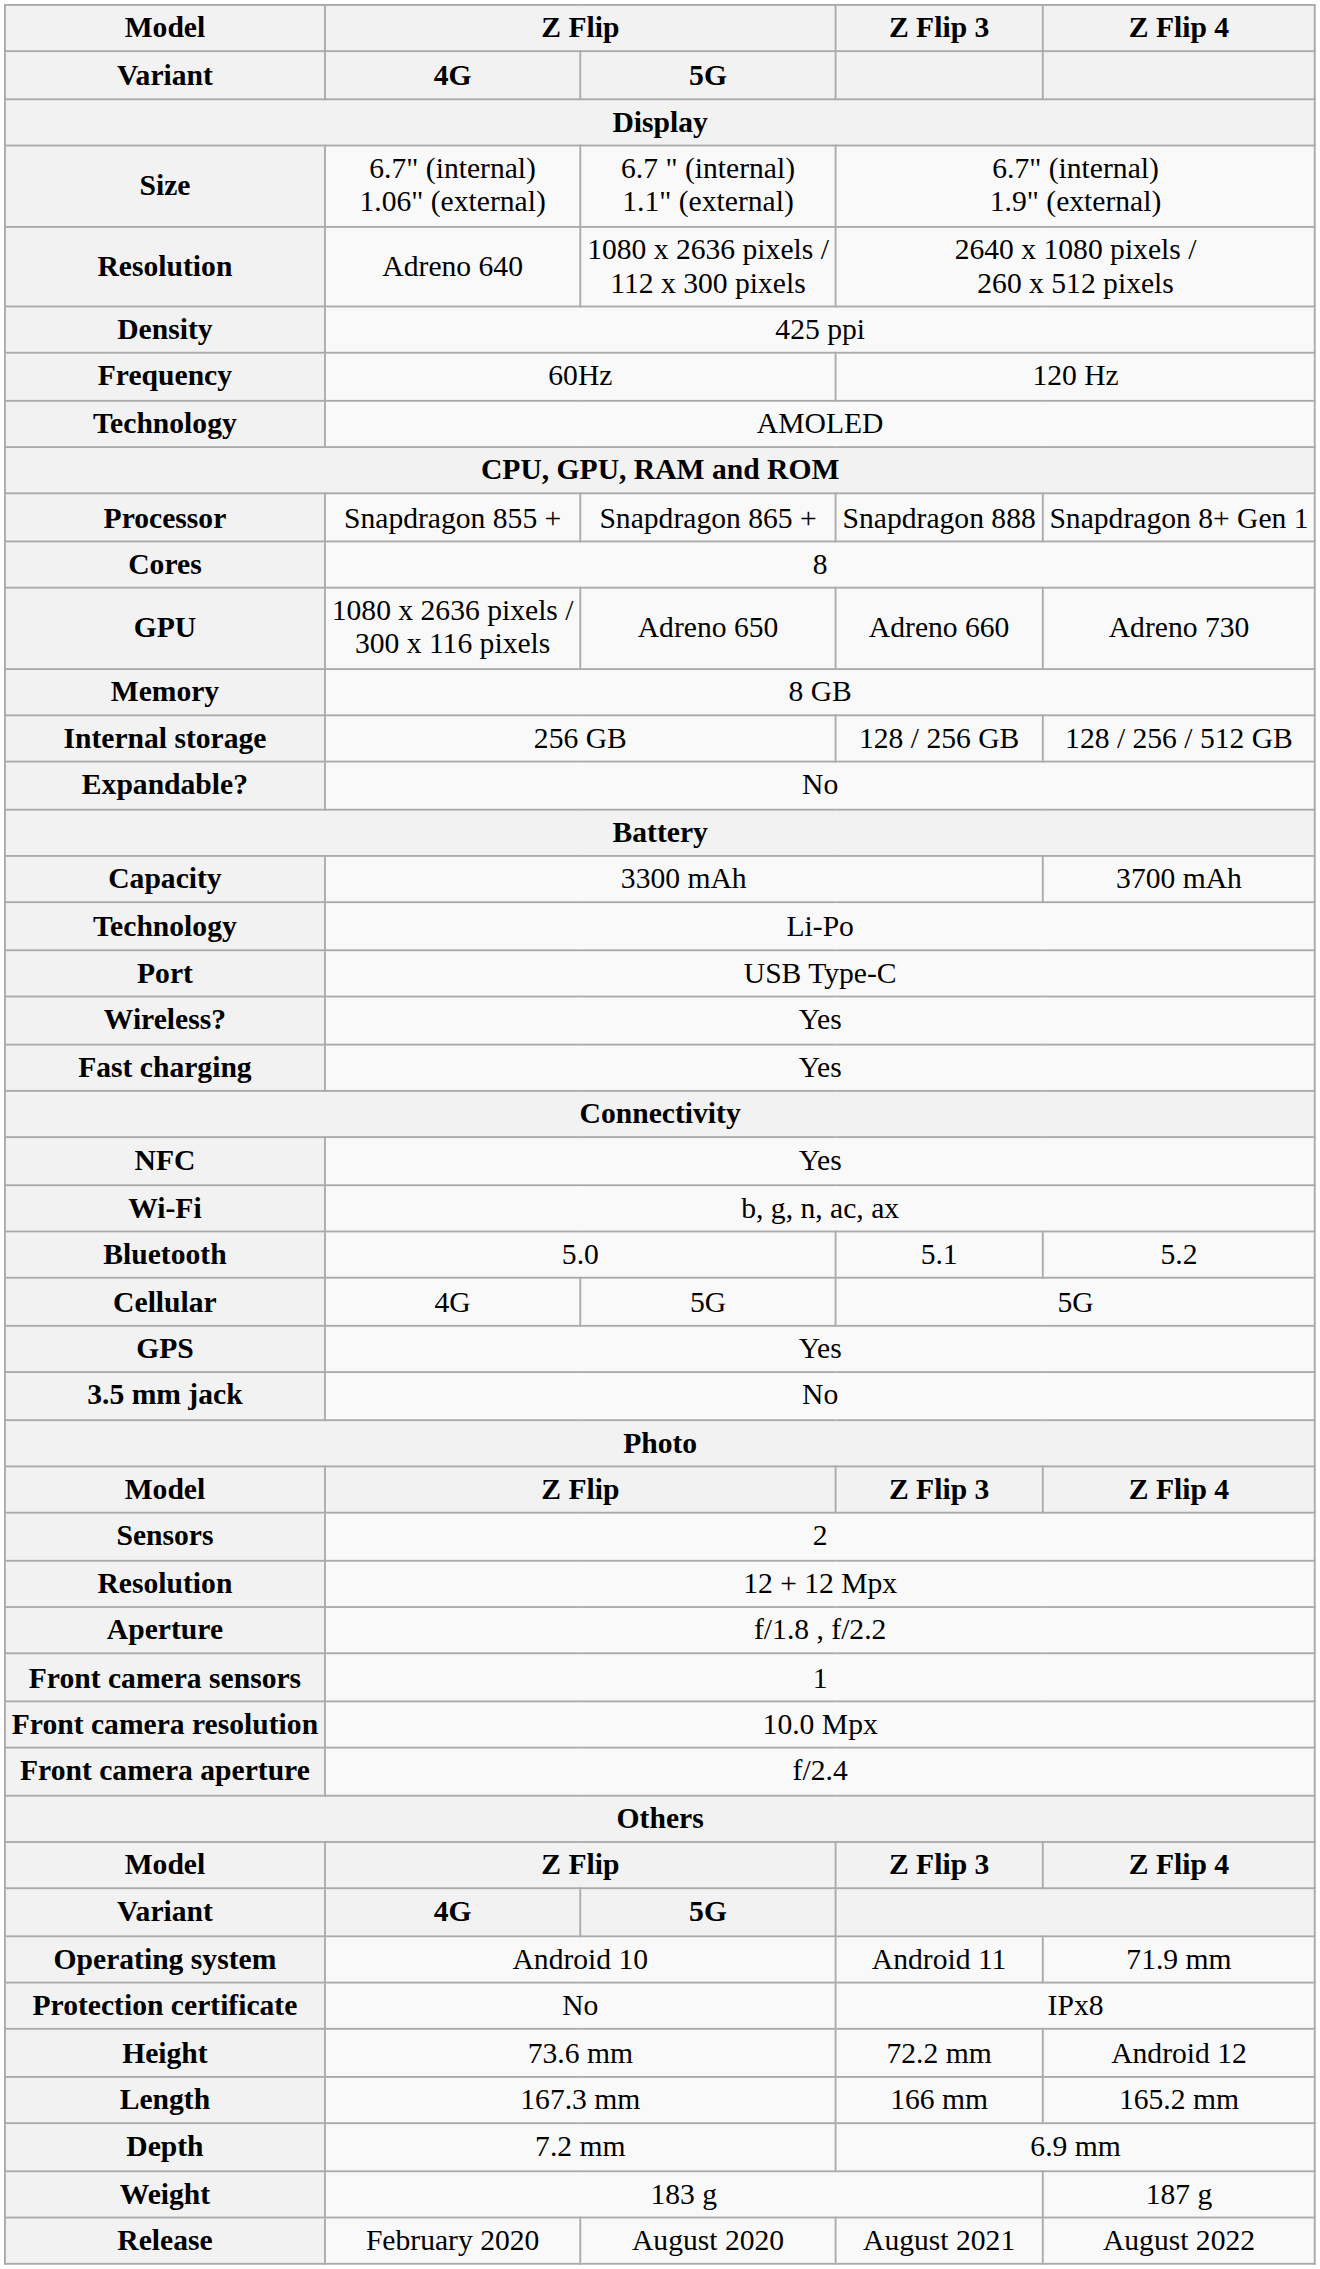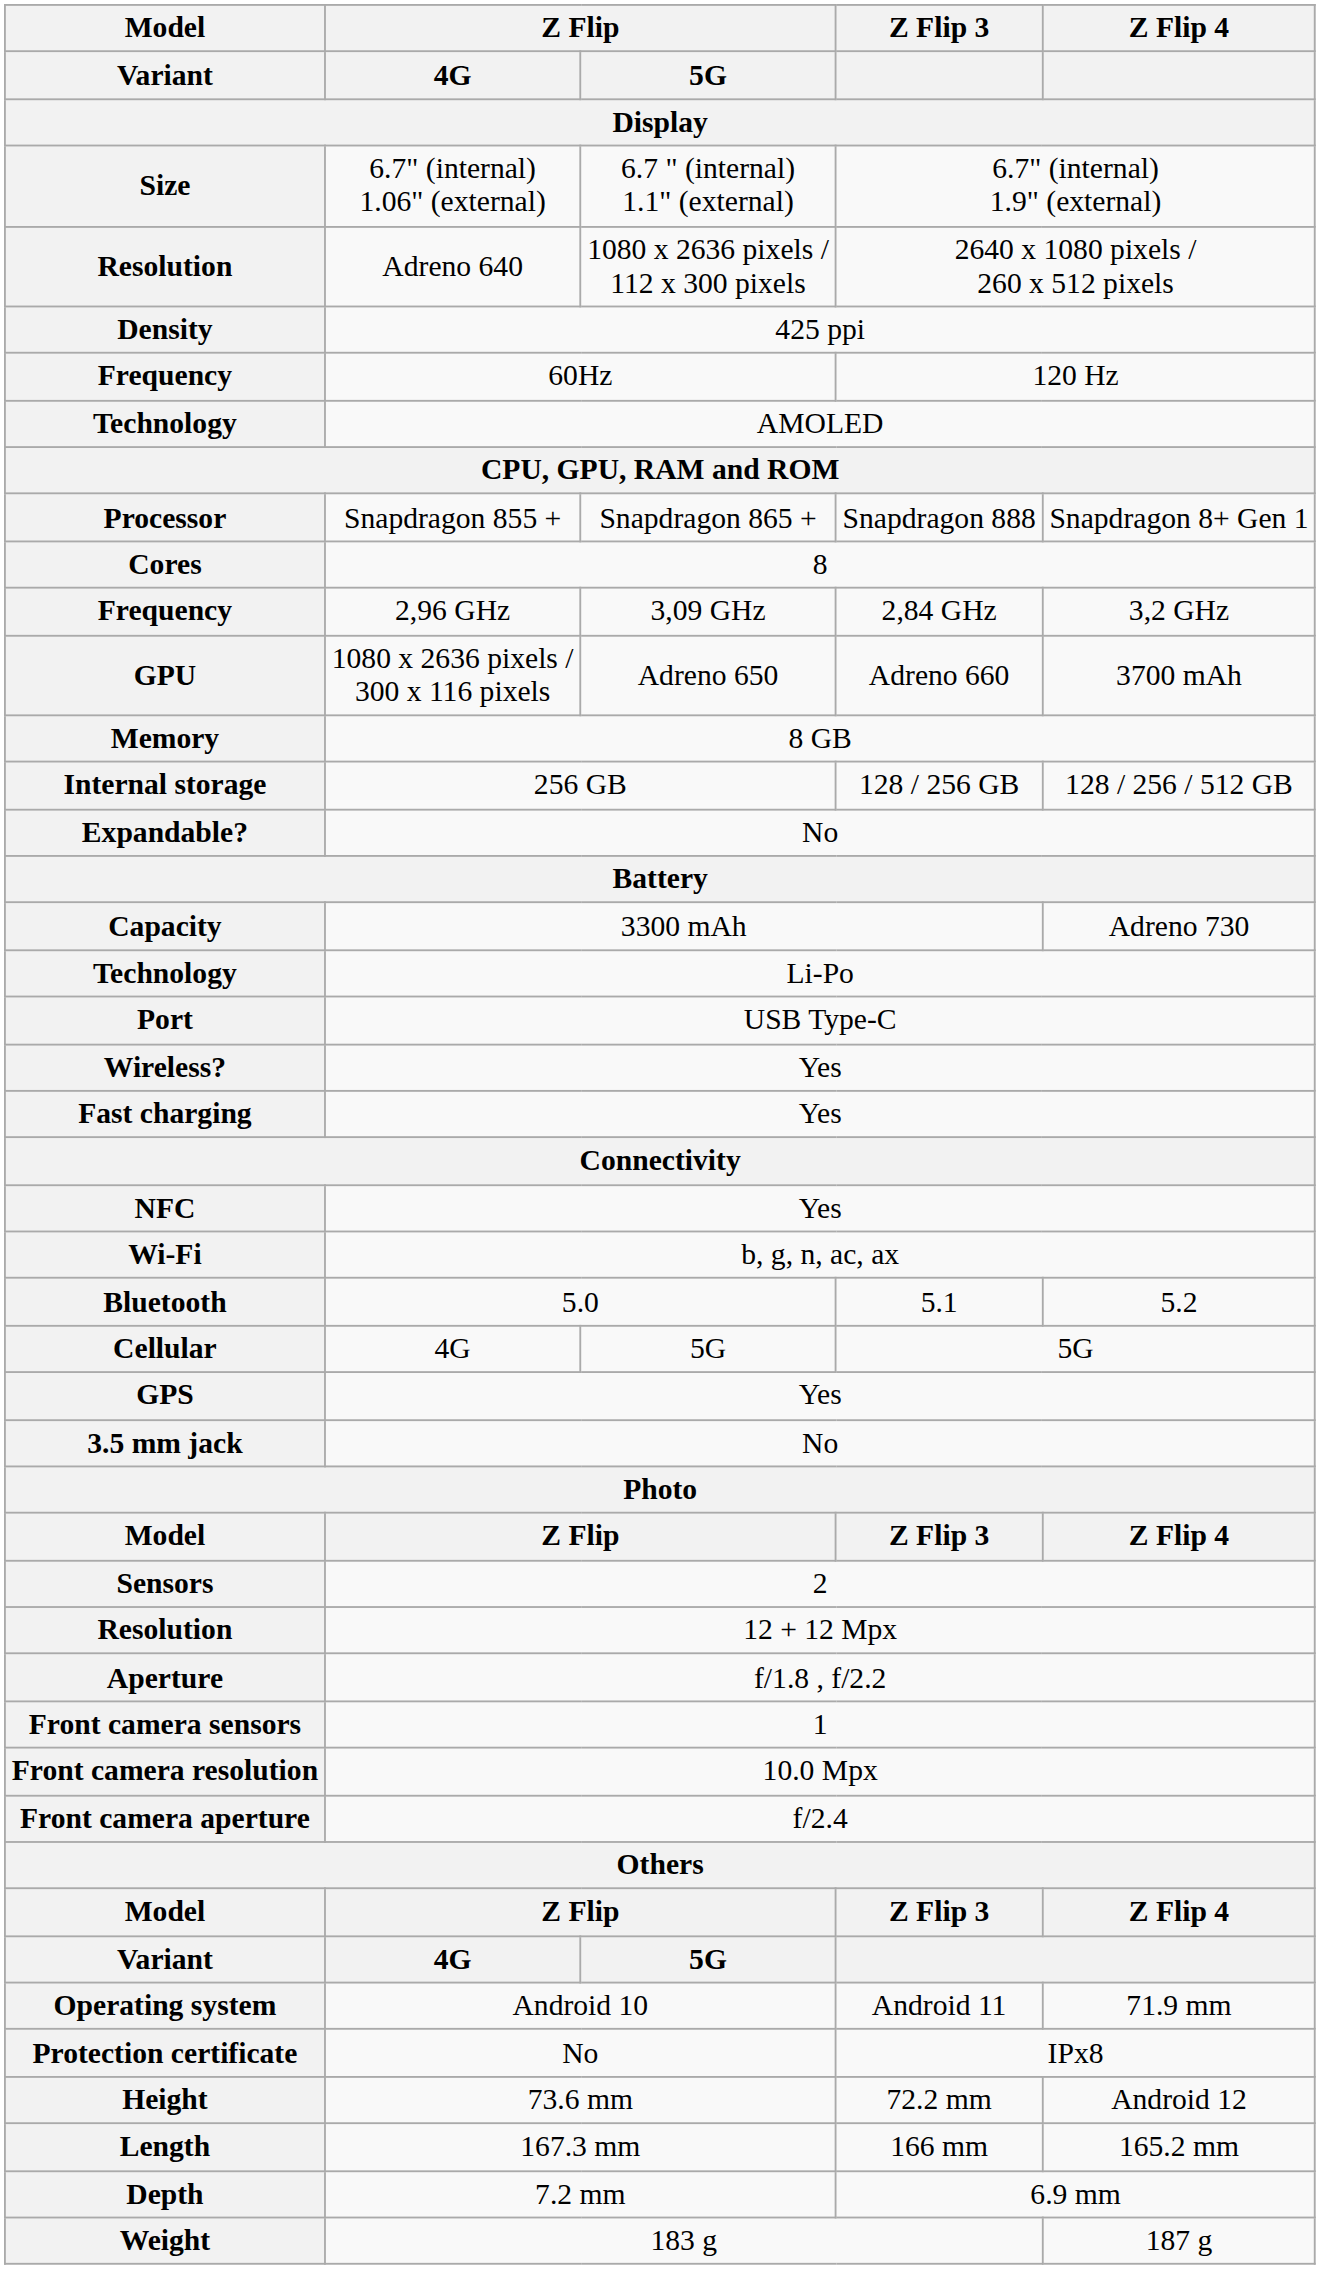 <table class="wikitable" style="text-align: center">
 <tr>
 <th>Model</th>
 <th colspan="2">Z Flip</th>
 <th>Z Flip 3</th>
 <th>Z Flip 4</th>
 </tr>
 <tr>
 <th>Variant</th>
 <th>4G</th>
 <th>5G</th>
 <th></th>
 <th></th>
 </tr>
 <tr>
 <th colspan="5">Display</th>
 </tr>
 <tr>
 <th>Size</th>
 <td>6.7" (internal)<br>1.06" (external)</td>
 <td>6.7 " (internal)<br>1.1" (external)</td>
 <td colspan="2">6.7" (internal)<br>1.9" (external)</td>
 </tr>
 <tr>
 <th>Resolution</th>
 <td>Adreno 640</td>
 <td>1080 x 2636 pixels /<br>112 x 300 pixels</td>
 <td colspan="2">2640 x 1080 pixels /<br>260 x 512 pixels</td>
 </tr>
 <tr>
 <th>Density</th>
 <td colspan="4">425 ppi</td>
 </tr>
 <tr>
 <th>Frequency</th>
 <td colspan="2">60Hz</td>
 <td colspan="2">120 Hz</td>
 </tr>
 <tr>
 <th>Technology</th>
 <td colspan="4">AMOLED</td>
 </tr>
 <tr>
 <th colspan="5">CPU, GPU, RAM and ROM</th>
 </tr>
 <tr>
 <th>Processor</th>
 <td>Snapdragon 855 +</td>
 <td>Snapdragon 865 +</td>
 <td>Snapdragon 888</td>
 <td>Snapdragon 8+ Gen 1</td>
 </tr>
 <tr>
 <th>Cores</th>
 <td colspan="4">8</td>
 </tr>
 <tr>
+<th>Frequency</th>
+<td>2,96 GHz</td>
+<td>3,09 GHz</td>
+<td>2,84 GHz</td>
+<td>3,2 GHz</td>
+</tr>
+<tr>
 <th>GPU</th>
 <td>1080 x 2636 pixels /<br>300 x 116 pixels</td>
 <td>Adreno 650</td>
 <td>Adreno 660</td>
-<td>Adreno 730</td>
+<td>3700 mAh</td>
 </tr>
 <tr>
 <th>Memory</th>
 <td colspan="4">8 GB</td>
 </tr>
 <tr>
 <th>Internal storage</th>
 <td colspan="2">256 GB</td>
 <td>128 / 256 GB</td>
 <td>128 / 256 / 512 GB</td>
 </tr>
 <tr>
 <th>Expandable?</th>
 <td colspan="4">No</td>
 </tr>
 <tr>
 <th colspan="5">Battery</th>
 </tr>
 <tr>
 <th>Capacity</th>
 <td colspan="3">3300 mAh</td>
-<td>3700 mAh</td>
+<td>Adreno 730</td>
 </tr>
 <tr>
 <th>Technology</th>
 <td colspan="4">Li-Po</td>
 </tr>
 <tr>
 <th>Port</th>
 <td colspan="4">USB Type-C</td>
 </tr>
 <tr>
 <th>Wireless?</th>
 <td colspan="4">Yes</td>
 </tr>
 <tr>
 <th>Fast charging</th>
 <td colspan="4">Yes</td>
 </tr>
 <tr>
 <th colspan="5">Connectivity</th>
 </tr>
 <tr>
 <th>NFC</th>
 <td colspan="4">Yes</td>
 </tr>
 <tr>
 <th>Wi-Fi</th>
 <td colspan="4">b, g, n, ac, ax</td>
 </tr>
 <tr>
 <th>Bluetooth</th>
 <td colspan="2">5.0</td>
 <td>5.1</td>
 <td>5.2</td>
 </tr>
 <tr>
 <th>Cellular</th>
 <td>4G</td>
 <td>5G</td>
 <td colspan="2">5G</td>
 </tr>
 <tr>
 <th>GPS</th>
 <td colspan="4">Yes</td>
 </tr>
 <tr>
 <th>3.5 mm jack</th>
 <td colspan="4">No</td>
 </tr>
 <tr>
 <th colspan="5">Photo</th>
 </tr>
 <tr>
 <th>Model</th>
 <th colspan="2">Z Flip</th>
 <th>Z Flip 3</th>
 <th>Z Flip 4</th>
 </tr>
 <tr>
 <th>Sensors</th>
 <td colspan="4">2</td>
 </tr>
 <tr>
 <th>Resolution</th>
 <td colspan="4">12 + 12 Mpx</td>
 </tr>
 <tr>
 <th>Aperture</th>
 <td colspan="4">f/1.8 , f/2.2</td>
 </tr>
 <tr>
 <th>Front camera sensors</th>
 <td colspan="4">1</td>
 </tr>
 <tr>
 <th>Front camera resolution</th>
 <td colspan="4">10.0 Mpx</td>
 </tr>
 <tr>
 <th>Front camera aperture</th>
 <td colspan="4">f/2.4</td>
 </tr>
 <tr>
 <th colspan="5">Others</th>
 </tr>
 <tr>
 <th>Model</th>
 <th colspan="2">Z Flip</th>
 <th>Z Flip 3</th>
 <th>Z Flip 4</th>
 </tr>
 <tr>
 <th>Variant</th>
 <th>4G</th>
 <th>5G</th>
 <th colspan="2"></th>
 </tr>
 <tr>
 <th>Operating system</th>
 <td colspan="2">Android 10</td>
 <td>Android 11</td>
 <td>71.9 mm</td>
 </tr>
 <tr>
 <th>Protection certificate</th>
 <td colspan="2">No</td>
 <td colspan="2">IPx8</td>
 </tr>
 <tr>
 <th>Height</th>
 <td colspan="2">73.6 mm</td>
 <td>72.2 mm</td>
 <td>Android 12</td>
 </tr>
 <tr>
 <th>Length</th>
 <td colspan="2">167.3 mm</td>
 <td>166 mm</td>
 <td>165.2 mm</td>
 </tr>
 <tr>
 <th>Depth</th>
 <td colspan="2">7.2 mm</td>
 <td colspan="2">6.9 mm</td>
 </tr>
 <tr>
 <th>Weight</th>
 <td colspan="3">183 g</td>
 <td>187 g</td>
 </tr>
-<tr>
-<th>Release</th>
-<td>February 2020</td>
-<td>August 2020</td>
-<td>August 2021</td>
-<td>August 2022</td>
-</tr>
 </table>
